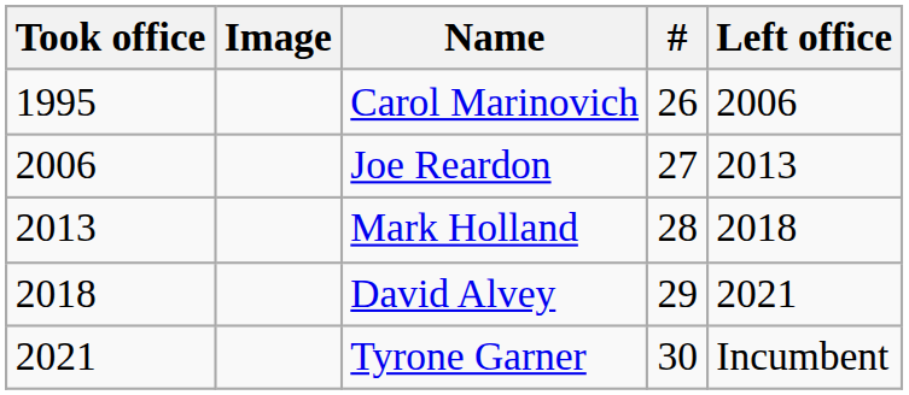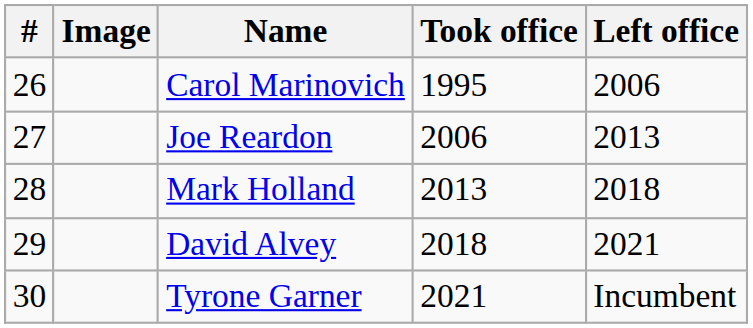 <table class="wikitable mw-collapsible">
 <tr>
-<th>Took office</th>
+<th>#</th>
 <th>Image</th>
 <th>Name</th>
-<th>#</th>
+<th>Took office</th>
 <th>Left office</th>
 </tr>
 <tr>
-<td>1995</td>
+<td>26</td>
 <td></td>
 <td><a href='#'>Carol Marinovich</a></td>
-<td>26</td>
+<td>1995</td>
 <td>2006</td>
 </tr>
 <tr>
-<td>2006</td>
+<td>27</td>
 <td></td>
 <td><a href='#'>Joe Reardon</a></td>
-<td>27</td>
+<td>2006</td>
 <td>2013</td>
 </tr>
 <tr>
-<td>2013</td>
+<td>28</td>
 <td></td>
 <td><a href='#'>Mark Holland</a></td>
-<td>28</td>
+<td>2013</td>
 <td>2018</td>
 </tr>
 <tr>
-<td>2018</td>
+<td>29</td>
 <td></td>
 <td><a href='#'>David Alvey</a></td>
-<td>29</td>
+<td>2018</td>
 <td>2021</td>
 </tr>
 <tr>
-<td>2021</td>
+<td>30</td>
 <td></td>
 <td><a href='#'>Tyrone Garner</a></td>
-<td>30</td>
+<td>2021</td>
 <td>Incumbent</td>
 </tr>
 </table>
